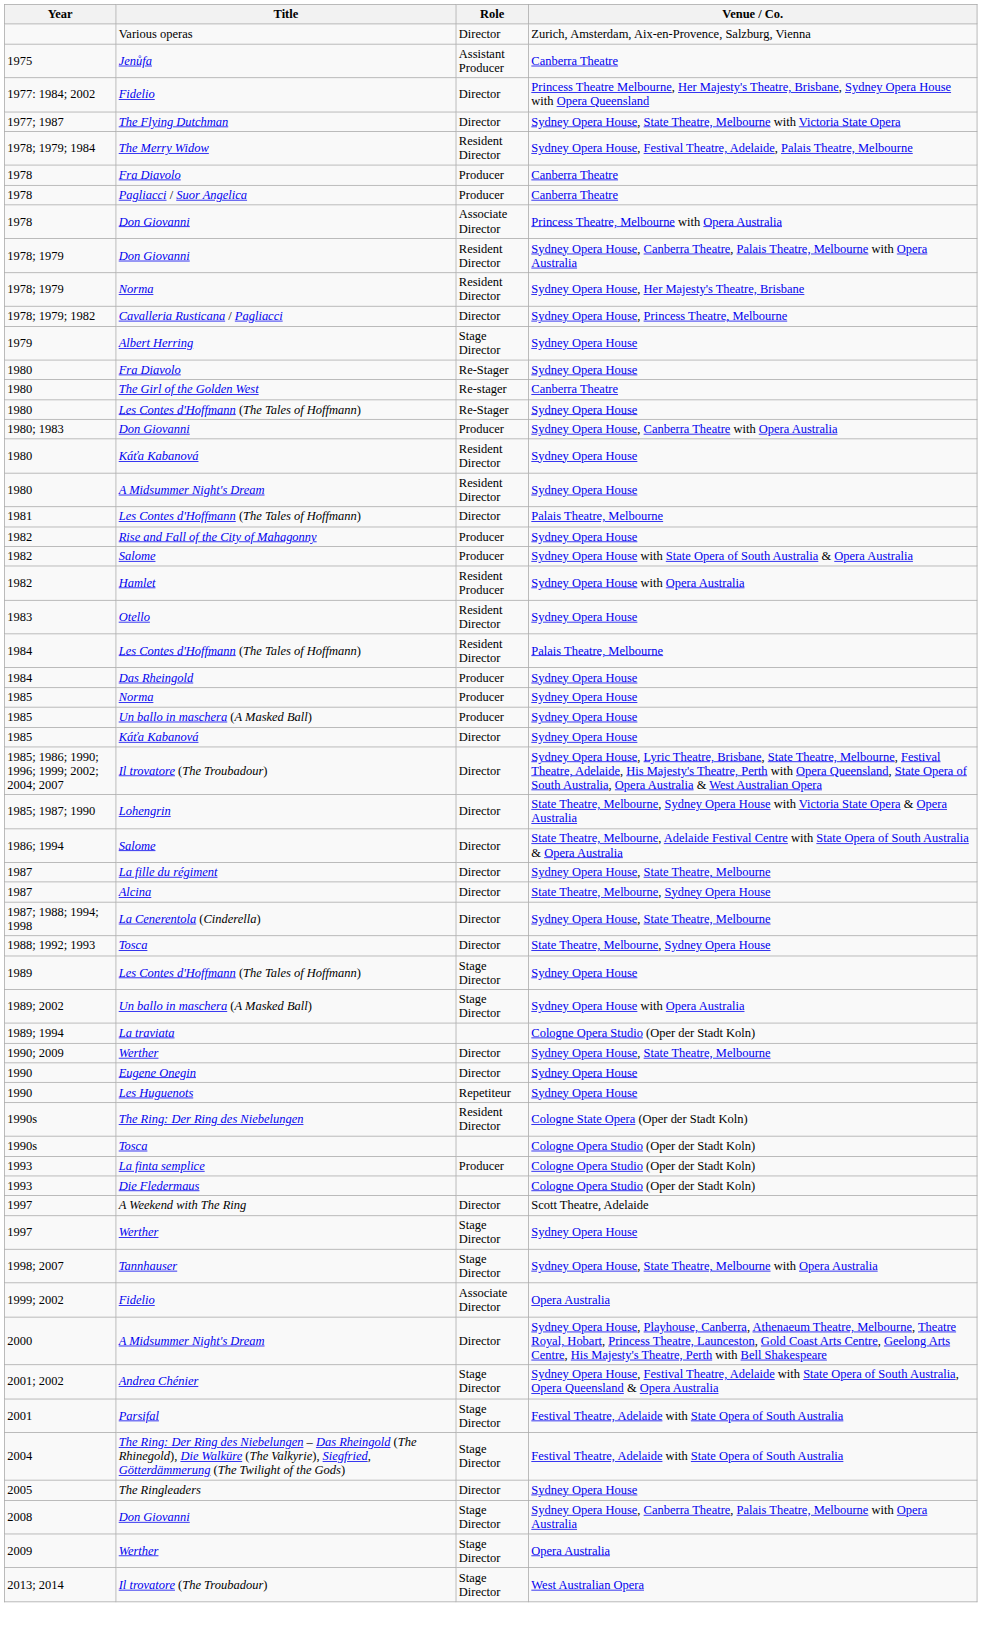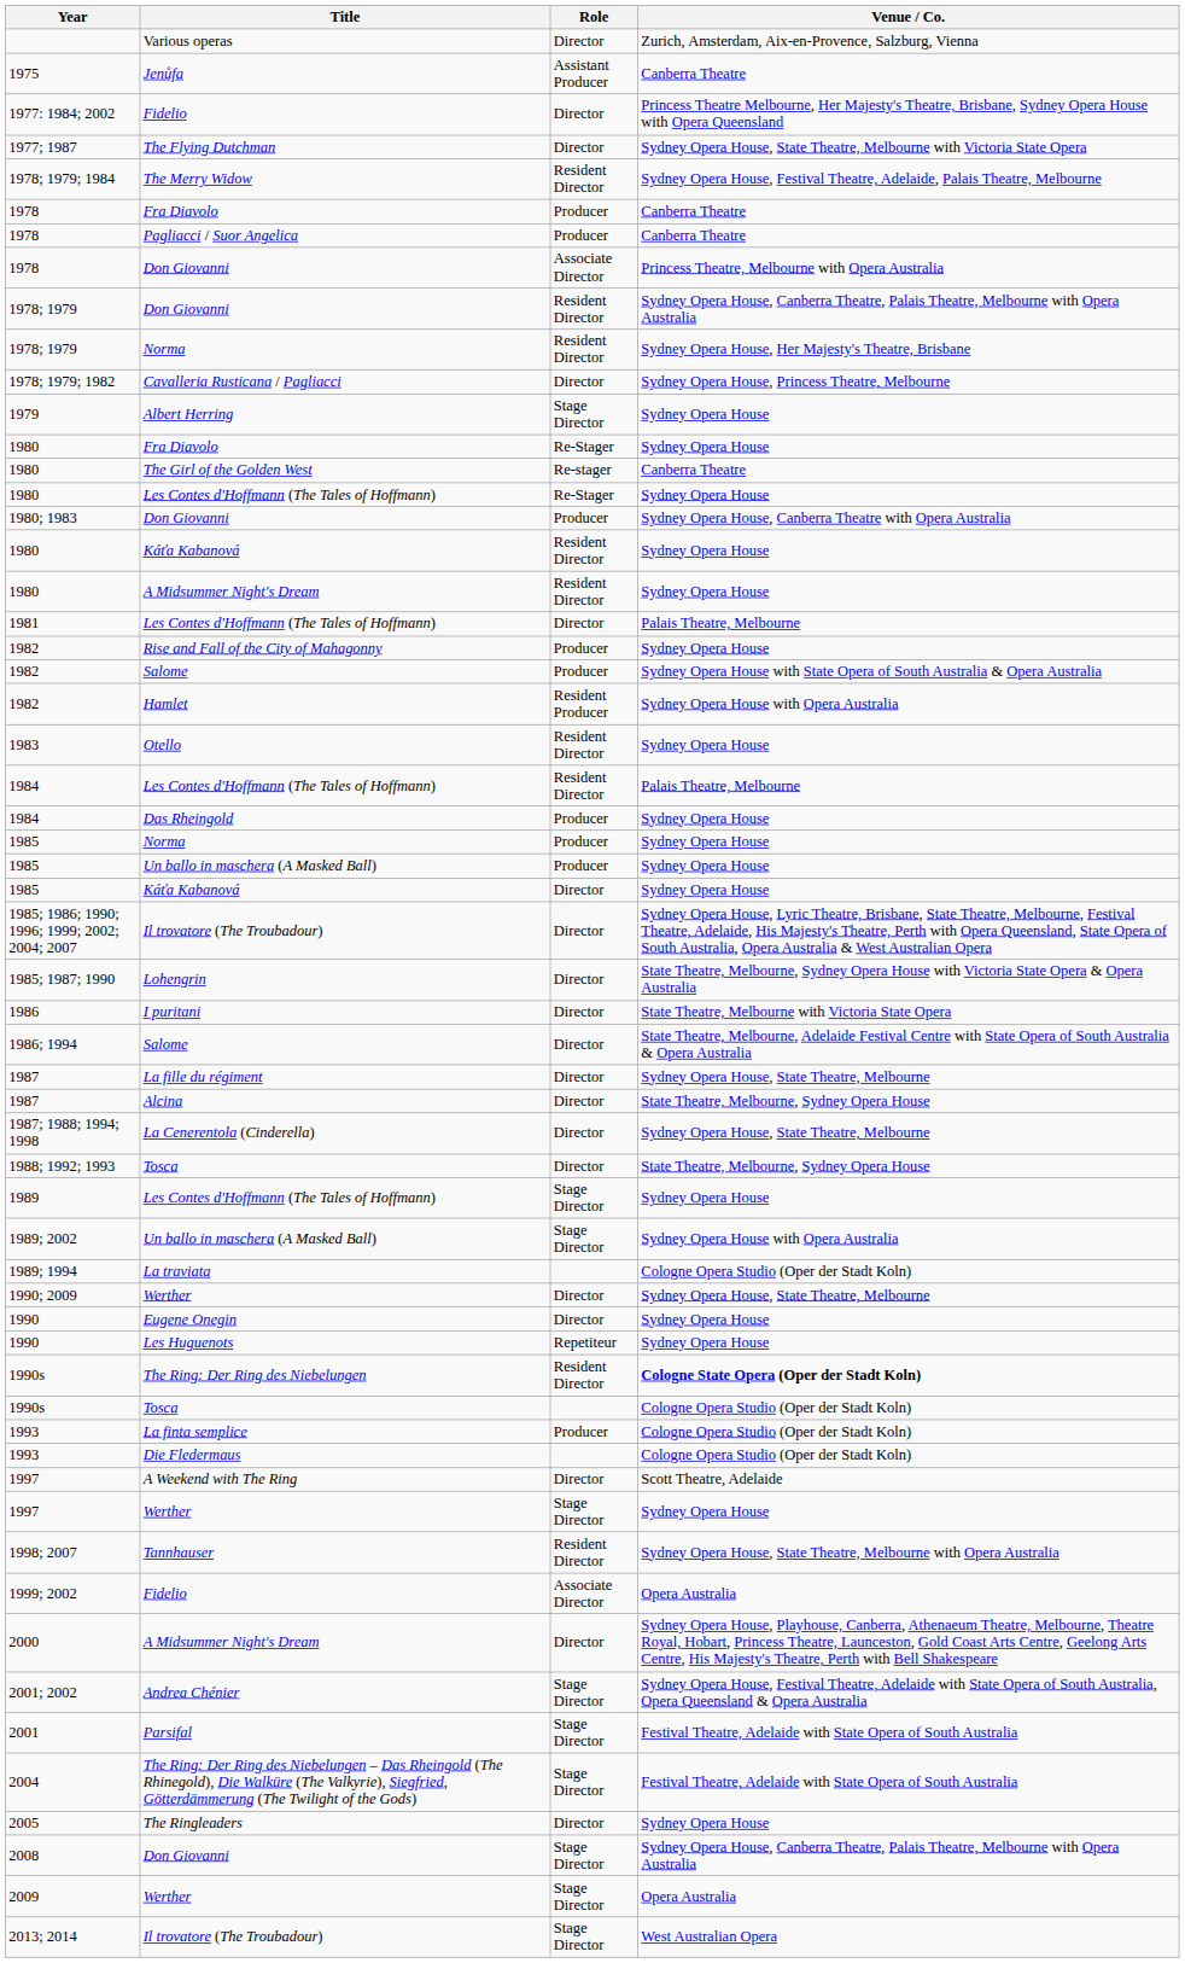 <table class="wikitable">
 <tr>
 <th>Year</th>
 <th>Title</th>
 <th>Role</th>
 <th>Venue / Co.</th>
 </tr>
 <tr>
 <td></td>
 <td>Various operas</td>
 <td>Director</td>
 <td>Zurich, Amsterdam, Aix-en-Provence, Salzburg, Vienna</td>
 </tr>
 <tr>
 <td>1975</td>
 <td><em><a href='#'>Jenůfa</a></em></td>
 <td>Assistant Producer</td>
 <td><a href='#'>Canberra Theatre</a></td>
 </tr>
 <tr>
 <td>1977: 1984; 2002</td>
 <td><em><a href='#'>Fidelio</a></em></td>
 <td>Director</td>
 <td><a href='#'>Princess Theatre Melbourne</a>, <a href='#'>Her Majesty's Theatre, Brisbane</a>, <a href='#'>Sydney Opera House</a> with <a href='#'>Opera Queensland</a></td>
 </tr>
 <tr>
 <td>1977; 1987</td>
 <td><em><a href='#'>The Flying Dutchman</a></em></td>
 <td>Director</td>
 <td><a href='#'>Sydney Opera House</a>, <a href='#'>State Theatre, Melbourne</a> with <a href='#'>Victoria State Opera</a></td>
 </tr>
 <tr>
 <td>1978; 1979; 1984</td>
 <td><em><a href='#'>The Merry Widow</a></em></td>
 <td>Resident Director</td>
 <td><a href='#'>Sydney Opera House</a>, <a href='#'>Festival Theatre, Adelaide</a>, <a href='#'>Palais Theatre, Melbourne</a></td>
 </tr>
 <tr>
 <td>1978</td>
 <td><em><a href='#'>Fra Diavolo</a></em></td>
 <td>Producer</td>
 <td><a href='#'>Canberra Theatre</a></td>
 </tr>
 <tr>
 <td>1978</td>
 <td><em><a href='#'>Pagliacci</a></em> / <em><a href='#'>Suor Angelica</a></em></td>
 <td>Producer</td>
 <td><a href='#'>Canberra Theatre</a></td>
 </tr>
 <tr>
 <td>1978</td>
 <td><em><a href='#'>Don Giovanni</a></em></td>
 <td>Associate Director</td>
 <td><a href='#'>Princess Theatre, Melbourne</a> with <a href='#'>Opera Australia</a></td>
 </tr>
 <tr>
 <td>1978; 1979</td>
 <td><em><a href='#'>Don Giovanni</a></em></td>
 <td>Resident Director</td>
 <td><a href='#'>Sydney Opera House</a>, <a href='#'>Canberra Theatre</a>, <a href='#'>Palais Theatre, Melbourne</a> with <a href='#'>Opera Australia</a></td>
 </tr>
 <tr>
 <td>1978; 1979</td>
 <td><em><a href='#'>Norma</a></em></td>
 <td>Resident Director</td>
 <td><a href='#'>Sydney Opera House</a>, <a href='#'>Her Majesty's Theatre, Brisbane</a></td>
 </tr>
 <tr>
 <td>1978; 1979; 1982</td>
 <td><em><a href='#'>Cavalleria Rusticana</a></em> / <em><a href='#'>Pagliacci</a></em></td>
 <td>Director</td>
 <td><a href='#'>Sydney Opera House</a>, <a href='#'>Princess Theatre, Melbourne</a></td>
 </tr>
 <tr>
 <td>1979</td>
 <td><em><a href='#'>Albert Herring</a></em></td>
 <td>Stage Director</td>
 <td><a href='#'>Sydney Opera House</a></td>
 </tr>
 <tr>
 <td>1980</td>
 <td><em><a href='#'>Fra Diavolo</a></em></td>
 <td>Re-Stager</td>
 <td><a href='#'>Sydney Opera House</a></td>
 </tr>
 <tr>
 <td>1980</td>
 <td><em><a href='#'>The Girl of the Golden West</a></em></td>
 <td>Re-stager</td>
 <td><a href='#'>Canberra Theatre</a></td>
 </tr>
 <tr>
 <td>1980</td>
 <td><em><a href='#'>Les Contes d'Hoffmann</a></em> (<em>The Tales of Hoffmann</em>)</td>
 <td>Re-Stager</td>
 <td><a href='#'>Sydney Opera House</a></td>
 </tr>
 <tr>
 <td>1980; 1983</td>
 <td><em><a href='#'>Don Giovanni</a></em></td>
 <td>Producer</td>
 <td><a href='#'>Sydney Opera House</a>, <a href='#'>Canberra Theatre</a> with <a href='#'>Opera Australia</a></td>
 </tr>
 <tr>
 <td>1980</td>
 <td><em><a href='#'>Káťa Kabanová</a></em></td>
 <td>Resident Director</td>
 <td><a href='#'>Sydney Opera House</a></td>
 </tr>
 <tr>
 <td>1980</td>
 <td><em><a href='#'>A Midsummer Night's Dream</a></em></td>
 <td>Resident Director</td>
 <td><a href='#'>Sydney Opera House</a></td>
 </tr>
 <tr>
 <td>1981</td>
 <td><em><a href='#'>Les Contes d'Hoffmann</a></em> (<em>The Tales of Hoffmann</em>)</td>
 <td>Director</td>
 <td><a href='#'>Palais Theatre, Melbourne</a></td>
 </tr>
 <tr>
 <td>1982</td>
 <td><em><a href='#'>Rise and Fall of the City of Mahagonny</a></em></td>
 <td>Producer</td>
 <td><a href='#'>Sydney Opera House</a></td>
 </tr>
 <tr>
 <td>1982</td>
 <td><em><a href='#'>Salome</a></em></td>
 <td>Producer</td>
 <td><a href='#'>Sydney Opera House</a> with <a href='#'>State Opera of South Australia</a> & <a href='#'>Opera Australia</a></td>
 </tr>
 <tr>
 <td>1982</td>
 <td><em><a href='#'>Hamlet</a></em></td>
 <td>Resident Producer</td>
 <td><a href='#'>Sydney Opera House</a> with <a href='#'>Opera Australia</a></td>
 </tr>
 <tr>
 <td>1983</td>
 <td><em><a href='#'>Otello</a></em></td>
 <td>Resident Director</td>
 <td><a href='#'>Sydney Opera House</a></td>
 </tr>
 <tr>
 <td>1984</td>
 <td><em><a href='#'>Les Contes d'Hoffmann</a></em> (<em>The Tales of Hoffmann</em>)</td>
 <td>Resident Director</td>
 <td><a href='#'>Palais Theatre, Melbourne</a></td>
 </tr>
 <tr>
 <td>1984</td>
 <td><em><a href='#'>Das Rheingold</a></em></td>
 <td>Producer</td>
 <td><a href='#'>Sydney Opera House</a></td>
 </tr>
 <tr>
 <td>1985</td>
 <td><em><a href='#'>Norma</a></em></td>
 <td>Producer</td>
 <td><a href='#'>Sydney Opera House</a></td>
 </tr>
 <tr>
 <td>1985</td>
 <td><em><a href='#'>Un ballo in maschera</a></em> (<em>A Masked Ball</em>)</td>
 <td>Producer</td>
 <td><a href='#'>Sydney Opera House</a></td>
 </tr>
 <tr>
 <td>1985</td>
 <td><em><a href='#'>Káťa Kabanová</a></em></td>
 <td>Director</td>
 <td><a href='#'>Sydney Opera House</a></td>
 </tr>
 <tr>
 <td>1985; 1986; 1990; 1996; 1999; 2002; 2004; 2007</td>
 <td><em><a href='#'>Il trovatore</a></em> (<em>The Troubadour</em>)</td>
 <td>Director</td>
 <td><a href='#'>Sydney Opera House</a>, <a href='#'>Lyric Theatre, Brisbane</a>, <a href='#'>State Theatre, Melbourne</a>, <a href='#'>Festival Theatre, Adelaide</a>, <a href='#'>His Majesty's Theatre, Perth</a> with <a href='#'>Opera Queensland</a>, <a href='#'>State Opera of South Australia</a>, <a href='#'>Opera Australia</a> & <a href='#'>West Australian Opera</a></td>
 </tr>
 <tr>
 <td>1985; 1987; 1990</td>
 <td><em><a href='#'>Lohengrin</a></em></td>
 <td>Director</td>
 <td><a href='#'>State Theatre, Melbourne</a>, <a href='#'>Sydney Opera House</a> with <a href='#'>Victoria State Opera</a> & <a href='#'>Opera Australia</a></td>
 </tr>
 <tr>
+<td>1986</td>
+<td><em><a href='#'>I puritani</a></em></td>
+<td>Director</td>
+<td><a href='#'>State Theatre, Melbourne</a> with <a href='#'>Victoria State Opera</a></td>
+</tr>
+<tr>
 <td>1986; 1994</td>
 <td><em><a href='#'>Salome</a></em></td>
 <td>Director</td>
 <td><a href='#'>State Theatre, Melbourne</a>, <a href='#'>Adelaide Festival Centre</a> with <a href='#'>State Opera of South Australia</a> & <a href='#'>Opera Australia</a></td>
 </tr>
 <tr>
 <td>1987</td>
 <td><em><a href='#'>La fille du régiment</a></em></td>
 <td>Director</td>
 <td><a href='#'>Sydney Opera House</a>, <a href='#'>State Theatre, Melbourne</a></td>
 </tr>
 <tr>
 <td>1987</td>
 <td><em><a href='#'>Alcina</a></em></td>
 <td>Director</td>
 <td><a href='#'>State Theatre, Melbourne</a>, <a href='#'>Sydney Opera House</a></td>
 </tr>
 <tr>
 <td>1987; 1988; 1994; 1998</td>
 <td><em><a href='#'>La Cenerentola</a></em> (<em>Cinderella</em>)</td>
 <td>Director</td>
 <td><a href='#'>Sydney Opera House</a>, <a href='#'>State Theatre, Melbourne</a></td>
 </tr>
 <tr>
 <td>1988; 1992; 1993</td>
 <td><em><a href='#'>Tosca</a></em></td>
 <td>Director</td>
 <td><a href='#'>State Theatre, Melbourne</a>, <a href='#'>Sydney Opera House</a></td>
 </tr>
 <tr>
 <td>1989</td>
 <td><em><a href='#'>Les Contes d'Hoffmann</a></em> (<em>The Tales of Hoffmann</em>)</td>
 <td>Stage Director</td>
 <td><a href='#'>Sydney Opera House</a></td>
 </tr>
 <tr>
 <td>1989; 2002</td>
 <td><em><a href='#'>Un ballo in maschera</a></em> (<em>A Masked Ball</em>)</td>
 <td>Stage Director</td>
 <td><a href='#'>Sydney Opera House</a> with <a href='#'>Opera Australia</a></td>
 </tr>
 <tr>
 <td>1989; 1994</td>
 <td><em><a href='#'>La traviata</a></em></td>
 <td></td>
 <td><a href='#'>Cologne Opera Studio</a> (Oper der Stadt Koln)</td>
 </tr>
 <tr>
 <td>1990; 2009</td>
 <td><em><a href='#'>Werther</a></em></td>
 <td>Director</td>
 <td><a href='#'>Sydney Opera House</a>, <a href='#'>State Theatre, Melbourne</a></td>
 </tr>
 <tr>
 <td>1990</td>
 <td><em><a href='#'>Eugene Onegin</a></em></td>
 <td>Director</td>
 <td><a href='#'>Sydney Opera House</a></td>
 </tr>
 <tr>
 <td>1990</td>
 <td><em><a href='#'>Les Huguenots</a></em></td>
 <td>Repetiteur</td>
 <td><a href='#'>Sydney Opera House</a></td>
 </tr>
 <tr>
 <td>1990s</td>
 <td><em><a href='#'>The Ring: Der Ring des Niebelungen</a></em></td>
 <td>Resident Director</td>
-<td><a href='#'>Cologne State Opera</a> (Oper der Stadt Koln)</td>
+<td><strong><a href='#'>Cologne State Opera</a> (Oper der Stadt Koln)</strong></td>
 </tr>
 <tr>
 <td>1990s</td>
 <td><em><a href='#'>Tosca</a></em></td>
 <td></td>
 <td><a href='#'>Cologne Opera Studio</a> (Oper der Stadt Koln)</td>
 </tr>
 <tr>
 <td>1993</td>
 <td><em><a href='#'>La finta semplice</a></em></td>
 <td>Producer</td>
 <td><a href='#'>Cologne Opera Studio</a> (Oper der Stadt Koln)</td>
 </tr>
 <tr>
 <td>1993</td>
 <td><em><a href='#'>Die Fledermaus</a></em></td>
 <td></td>
 <td><a href='#'>Cologne Opera Studio</a> (Oper der Stadt Koln)</td>
 </tr>
 <tr>
 <td>1997</td>
 <td><em>A Weekend with The Ring</em></td>
 <td>Director</td>
 <td>Scott Theatre, Adelaide</td>
 </tr>
 <tr>
 <td>1997</td>
 <td><em><a href='#'>Werther</a></em></td>
 <td>Stage Director</td>
 <td><a href='#'>Sydney Opera House</a></td>
 </tr>
 <tr>
 <td>1998; 2007</td>
 <td><em><a href='#'>Tannhauser</a></em></td>
-<td>Stage Director</td>
+<td>Resident Director</td>
 <td><a href='#'>Sydney Opera House</a>, <a href='#'>State Theatre, Melbourne</a> with <a href='#'>Opera Australia</a></td>
 </tr>
 <tr>
 <td>1999; 2002</td>
 <td><em><a href='#'>Fidelio</a></em></td>
 <td>Associate Director</td>
 <td><a href='#'>Opera Australia</a></td>
 </tr>
 <tr>
 <td>2000</td>
 <td><em><a href='#'>A Midsummer Night's Dream</a></em></td>
 <td>Director</td>
 <td><a href='#'>Sydney Opera House</a>, <a href='#'>Playhouse, Canberra</a>, <a href='#'>Athenaeum Theatre, Melbourne</a>, <a href='#'>Theatre Royal, Hobart</a>, <a href='#'>Princess Theatre, Launceston</a>, <a href='#'>Gold Coast Arts Centre</a>, <a href='#'>Geelong Arts Centre</a>, <a href='#'>His Majesty's Theatre, Perth</a> with <a href='#'>Bell Shakespeare</a></td>
 </tr>
 <tr>
 <td>2001; 2002</td>
 <td><em><a href='#'>Andrea Chénier</a></em></td>
 <td>Stage Director</td>
 <td><a href='#'>Sydney Opera House</a>, <a href='#'>Festival Theatre, Adelaide</a> with <a href='#'>State Opera of South Australia</a>, <a href='#'>Opera Queensland</a> & <a href='#'>Opera Australia</a></td>
 </tr>
 <tr>
 <td>2001</td>
 <td><em><a href='#'>Parsifal</a></em></td>
 <td>Stage Director</td>
 <td><a href='#'>Festival Theatre, Adelaide</a> with <a href='#'>State Opera of South Australia</a></td>
 </tr>
 <tr>
 <td>2004</td>
 <td><em><a href='#'>The Ring: Der Ring des Niebelungen</a></em> – <em><a href='#'>Das Rheingold</a></em> (<em>The Rhinegold</em>), <em><a href='#'>Die Walküre</a></em> (<em>The Valkyrie</em>), <em><a href='#'>Siegfried</a></em>, <em><a href='#'>Götterdämmerung</a></em> (<em>The Twilight of the Gods</em>)</td>
 <td>Stage Director</td>
 <td><a href='#'>Festival Theatre, Adelaide</a> with <a href='#'>State Opera of South Australia</a></td>
 </tr>
 <tr>
 <td>2005</td>
 <td><em>The Ringleaders</em></td>
 <td>Director</td>
 <td><a href='#'>Sydney Opera House</a></td>
 </tr>
 <tr>
 <td>2008</td>
 <td><em><a href='#'>Don Giovanni</a></em></td>
 <td>Stage Director</td>
 <td><a href='#'>Sydney Opera House</a>, <a href='#'>Canberra Theatre</a>, <a href='#'>Palais Theatre, Melbourne</a> with <a href='#'>Opera Australia</a></td>
 </tr>
 <tr>
 <td>2009</td>
 <td><em><a href='#'>Werther</a></em></td>
 <td>Stage Director</td>
 <td><a href='#'>Opera Australia</a></td>
 </tr>
 <tr>
 <td>2013; 2014</td>
 <td><em><a href='#'>Il trovatore</a></em> (<em>The Troubadour</em>)</td>
 <td>Stage Director</td>
 <td><a href='#'>West Australian Opera</a></td>
 </tr>
 </table>
